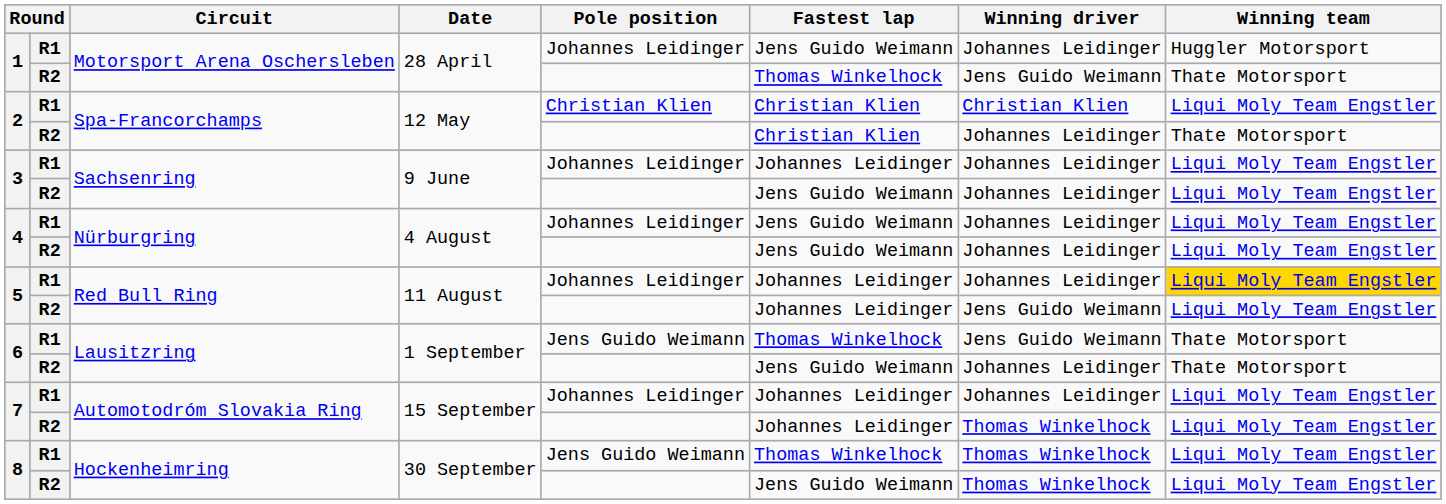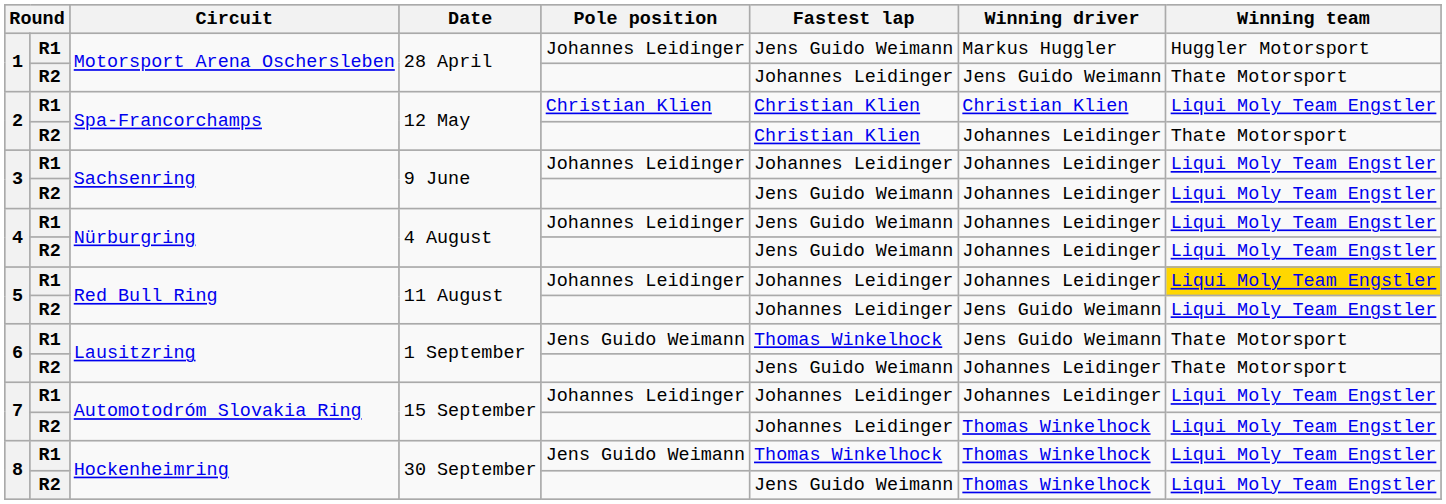 <table class="wikitable" style="font-size: 85%">
 <tr>
 <th colspan=2>Round</th>
 <th>Circuit</th>
 <th>Date</th>
 <th>Pole position</th>
 <th>Fastest lap</th>
 <th>Winning driver</th>
 <th>Winning team</th>
 </tr>
 <tr>
 <th rowspan=2>1</th>
 <th>R1</th>
 <td rowspan=2> <a href='#'>Motorsport Arena Oschersleben</a></td>
 <td rowspan=2>28 April</td>
 <td> Johannes Leidinger</td>
 <td> Jens Guido Weimann</td>
-<td> Johannes Leidinger</td>
+<td> Markus Huggler</td>
 <td> Huggler Motorsport</td>
 </tr>
 <tr>
 <th>R2</th>
 <td></td>
-<td> <a href='#'>Thomas Winkelhock</a></td>
+<td> Johannes Leidinger</td>
 <td> Jens Guido Weimann</td>
 <td> Thate Motorsport</td>
 </tr>
 <tr>
 <th rowspan=2>2</th>
 <th>R1</th>
 <td rowspan=2> <a href='#'>Spa-Francorchamps</a></td>
 <td rowspan=2>12 May</td>
 <td> <a href='#'>Christian Klien</a></td>
 <td> <a href='#'>Christian Klien</a></td>
 <td> <a href='#'>Christian Klien</a></td>
 <td> <a href='#'>Liqui Moly Team Engstler</a></td>
 </tr>
 <tr>
 <th>R2</th>
 <td></td>
 <td> <a href='#'>Christian Klien</a></td>
 <td> Johannes Leidinger</td>
 <td> Thate Motorsport</td>
 </tr>
 <tr>
 <th rowspan=2>3</th>
 <th>R1</th>
 <td rowspan=2> <a href='#'>Sachsenring</a></td>
 <td rowspan=2>9 June</td>
 <td> Johannes Leidinger</td>
 <td> Johannes Leidinger</td>
 <td> Johannes Leidinger</td>
 <td> <a href='#'>Liqui Moly Team Engstler</a></td>
 </tr>
 <tr>
 <th>R2</th>
 <td></td>
 <td> Jens Guido Weimann</td>
 <td> Johannes Leidinger</td>
 <td> <a href='#'>Liqui Moly Team Engstler</a></td>
 </tr>
 <tr>
 <th rowspan=2>4</th>
 <th>R1</th>
 <td rowspan=2> <a href='#'>Nürburgring</a></td>
 <td rowspan=2>4 August</td>
 <td> Johannes Leidinger</td>
 <td> Jens Guido Weimann</td>
 <td> Johannes Leidinger</td>
 <td> <a href='#'>Liqui Moly Team Engstler</a></td>
 </tr>
 <tr>
 <th>R2</th>
 <td></td>
 <td> Jens Guido Weimann</td>
 <td> Johannes Leidinger</td>
 <td> <a href='#'>Liqui Moly Team Engstler</a></td>
 </tr>
 <tr>
 <th rowspan=2>5</th>
 <th>R1</th>
 <td rowspan=2> <a href='#'>Red Bull Ring</a></td>
 <td rowspan=2>11 August</td>
 <td> Johannes Leidinger</td>
 <td> Johannes Leidinger</td>
 <td> Johannes Leidinger</td>
 <td style="background: gold;"> <a href='#'>Liqui Moly Team Engstler</a></td>
 </tr>
 <tr>
 <th>R2</th>
 <td></td>
 <td> Johannes Leidinger</td>
 <td> Jens Guido Weimann</td>
 <td> <a href='#'>Liqui Moly Team Engstler</a></td>
 </tr>
 <tr>
 <th rowspan=2>6</th>
 <th>R1</th>
 <td rowspan=2> <a href='#'>Lausitzring</a></td>
 <td rowspan=2>1 September</td>
 <td> Jens Guido Weimann</td>
 <td> <a href='#'>Thomas Winkelhock</a></td>
 <td> Jens Guido Weimann</td>
 <td> Thate Motorsport</td>
 </tr>
 <tr>
 <th>R2</th>
 <td></td>
 <td> Jens Guido Weimann</td>
 <td> Johannes Leidinger</td>
 <td> Thate Motorsport</td>
 </tr>
 <tr>
 <th rowspan=2>7</th>
 <th>R1</th>
 <td rowspan=2> <a href='#'>Automotodróm Slovakia Ring</a></td>
 <td rowspan=2>15 September</td>
 <td> Johannes Leidinger</td>
 <td> Johannes Leidinger</td>
 <td> Johannes Leidinger</td>
 <td> <a href='#'>Liqui Moly Team Engstler</a></td>
 </tr>
 <tr>
 <th>R2</th>
 <td></td>
 <td> Johannes Leidinger</td>
 <td> <a href='#'>Thomas Winkelhock</a></td>
 <td> <a href='#'>Liqui Moly Team Engstler</a></td>
 </tr>
 <tr>
 <th rowspan=2>8</th>
 <th>R1</th>
 <td rowspan=2> <a href='#'>Hockenheimring</a></td>
 <td rowspan=2>30 September</td>
 <td> Jens Guido Weimann</td>
 <td> <a href='#'>Thomas Winkelhock</a></td>
 <td> <a href='#'>Thomas Winkelhock</a></td>
 <td> <a href='#'>Liqui Moly Team Engstler</a></td>
 </tr>
 <tr>
 <th>R2</th>
 <td></td>
 <td> Jens Guido Weimann</td>
 <td> <a href='#'>Thomas Winkelhock</a></td>
 <td> <a href='#'>Liqui Moly Team Engstler</a></td>
 </tr>
 </table>
